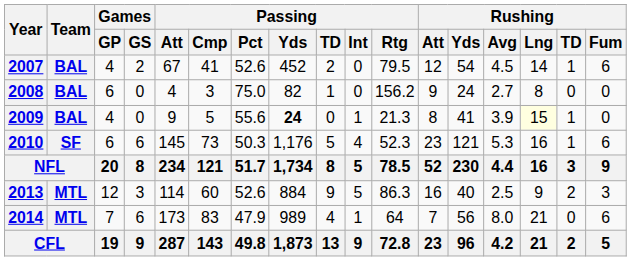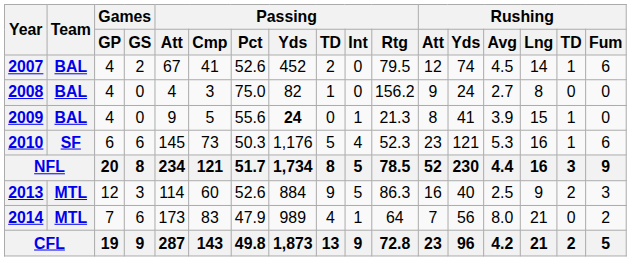 <table class="wikitable" style="text-align: center;">
 <tr>
 <th rowspan="2">Year</th>
 <th rowspan="2">Team</th>
 <th colspan="2">Games</th>
 <th colspan="7">Passing</th>
 <th colspan="6">Rushing</th>
 </tr>
 <tr>
 <th>GP</th>
 <th>GS</th>
 <th>Att</th>
 <th>Cmp</th>
 <th>Pct</th>
 <th>Yds</th>
 <th>TD</th>
 <th>Int</th>
 <th>Rtg</th>
 <th>Att</th>
 <th>Yds</th>
 <th>Avg</th>
 <th>Lng</th>
 <th>TD</th>
 <th>Fum</th>
 </tr>
 <tr>
 <th><a href='#'>2007</a></th>
 <th><a href='#'>BAL</a></th>
 <td>4</td>
 <td>2</td>
 <td>67</td>
 <td>41</td>
 <td>52.6</td>
 <td>452</td>
 <td>2</td>
 <td>0</td>
 <td>79.5</td>
 <td>12</td>
-<td>54</td>
+<td>74</td>
 <td>4.5</td>
 <td>14</td>
 <td>1</td>
 <td>6</td>
 </tr>
 <tr>
 <th><a href='#'>2008</a></th>
 <th><a href='#'>BAL</a></th>
-<td>6</td>
+<td>4</td>
 <td>0</td>
 <td>4</td>
 <td>3</td>
 <td>75.0</td>
 <td>82</td>
 <td>1</td>
 <td>0</td>
 <td>156.2</td>
 <td>9</td>
 <td>24</td>
 <td>2.7</td>
 <td>8</td>
 <td>0</td>
 <td>0</td>
 </tr>
 <tr>
 <th><a href='#'>2009</a></th>
 <th><a href='#'>BAL</a></th>
 <td>4</td>
 <td>0</td>
 <td>9</td>
 <td>5</td>
 <td>55.6</td>
 <td><strong>24</strong></td>
 <td>0</td>
 <td>1</td>
 <td>21.3</td>
 <td>8</td>
 <td>41</td>
 <td>3.9</td>
-<td style="background: lightyellow;">15</td>
+<td>15</td>
 <td>1</td>
 <td>0</td>
 </tr>
 <tr>
 <th><a href='#'>2010</a></th>
 <th><a href='#'>SF</a></th>
 <td>6</td>
 <td>6</td>
 <td>145</td>
 <td>73</td>
 <td>50.3</td>
 <td>1,176</td>
 <td>5</td>
 <td>4</td>
 <td>52.3</td>
 <td>23</td>
 <td>121</td>
 <td>5.3</td>
 <td>16</td>
 <td>1</td>
 <td>6</td>
 </tr>
 <tr>
 <th colspan="2"><a href='#'>NFL</a> </th>
 <th>20</th>
 <th>8</th>
 <th>234</th>
 <th>121</th>
 <th>51.7</th>
 <th>1,734</th>
 <th>8</th>
 <th>5</th>
 <th>78.5</th>
 <th>52</th>
 <th>230</th>
 <th>4.4</th>
 <th>16</th>
 <th>3</th>
 <th>9</th>
 </tr>
 <tr>
 <th><a href='#'>2013</a></th>
 <th><a href='#'>MTL</a></th>
 <td>12</td>
 <td>3</td>
 <td>114</td>
 <td>60</td>
 <td>52.6</td>
 <td>884</td>
 <td>9</td>
 <td>5</td>
 <td>86.3</td>
 <td>16</td>
 <td>40</td>
 <td>2.5</td>
 <td>9</td>
 <td>2</td>
 <td>3</td>
 </tr>
 <tr>
 <th><a href='#'>2014</a></th>
 <th><a href='#'>MTL</a></th>
 <td>7</td>
 <td>6</td>
 <td>173</td>
 <td>83</td>
 <td>47.9</td>
 <td>989</td>
 <td>4</td>
 <td>1</td>
 <td>64</td>
 <td>7</td>
 <td>56</td>
 <td>8.0</td>
 <td>21</td>
 <td>0</td>
-<td>6</td>
+<td>2</td>
 </tr>
 <tr>
 <th colspan="2"><a href='#'>CFL</a> </th>
 <th>19</th>
 <th>9</th>
 <th>287</th>
 <th>143</th>
 <th>49.8</th>
 <th>1,873</th>
 <th>13</th>
 <th>9</th>
 <th>72.8</th>
 <th>23</th>
 <th>96</th>
 <th>4.2</th>
 <th>21</th>
 <th>2</th>
 <th>5</th>
 </tr>
 </table>
